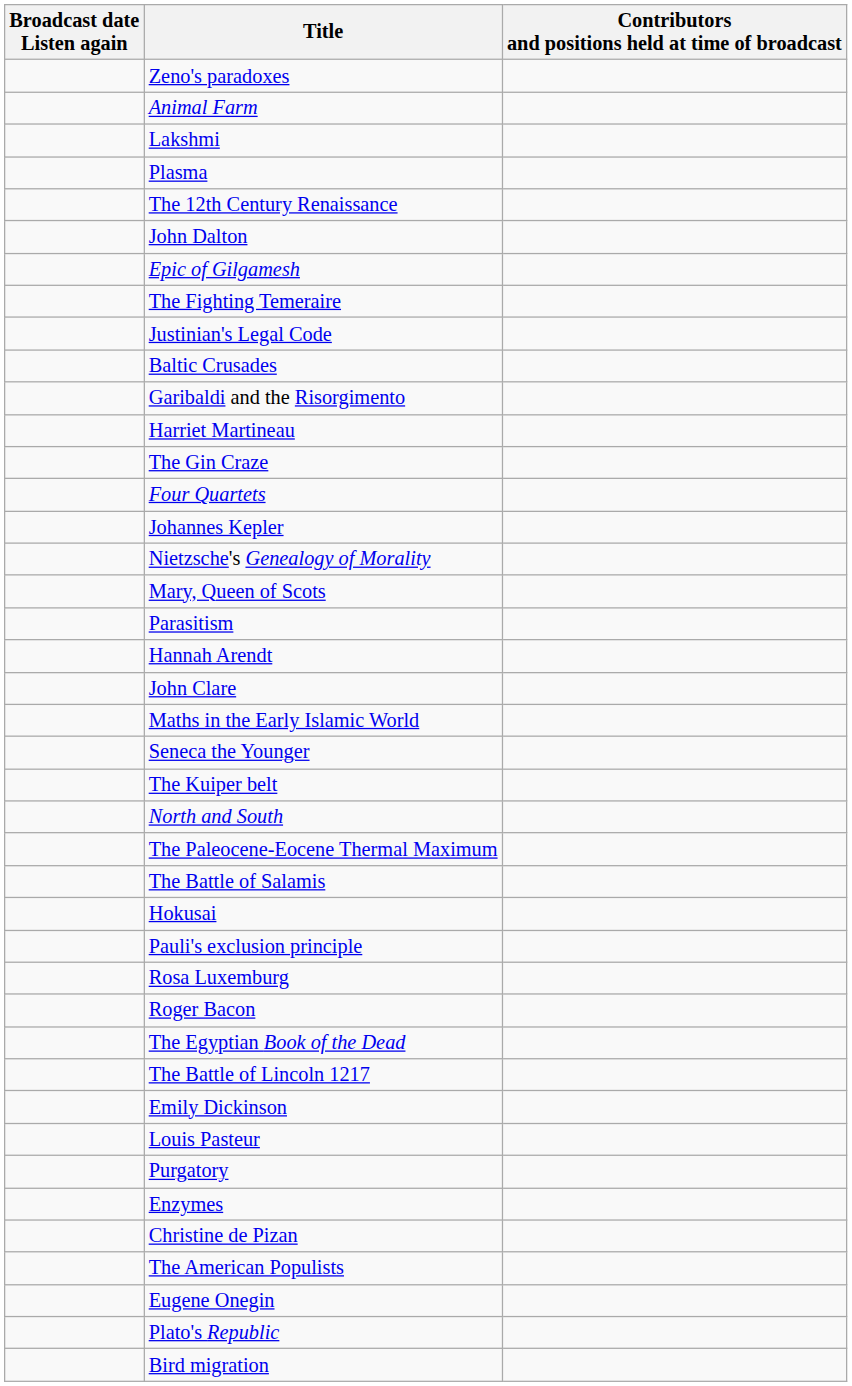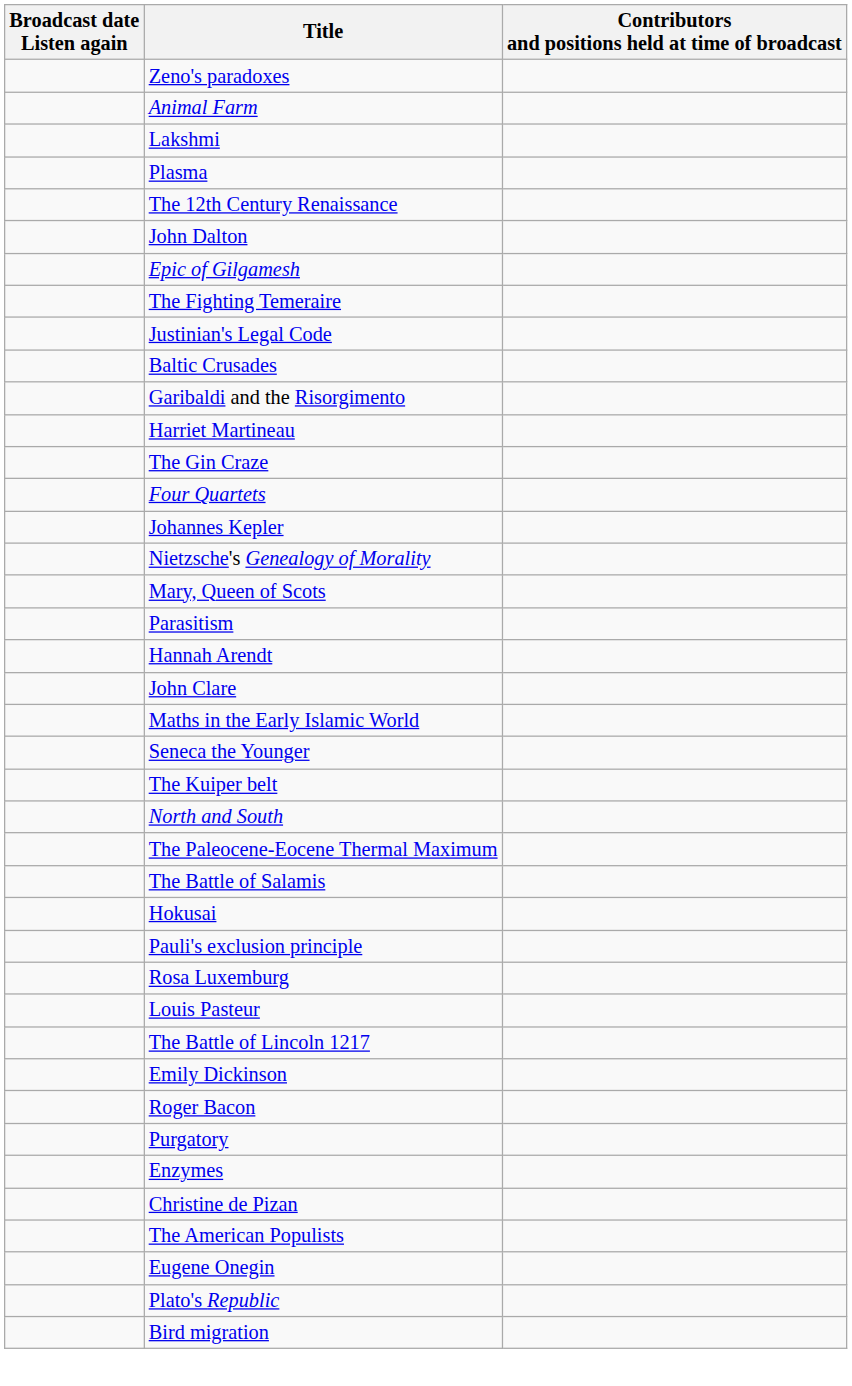 <table class="wikitable">
 <tr>
 <th>Broadcast date <br> Listen again</th>
 <th>Title</th>
 <th>Contributors <br> and positions held at time of broadcast</th>
 </tr>
 <tr>
 <td></td>
 <td><a href='#'>Zeno's paradoxes</a></td>
 <td></td>
 </tr>
 <tr>
 <td></td>
 <td><em><a href='#'>Animal Farm</a></em></td>
 <td></td>
 </tr>
 <tr>
 <td></td>
 <td><a href='#'>Lakshmi</a></td>
 <td></td>
 </tr>
 <tr>
 <td></td>
 <td><a href='#'>Plasma</a></td>
 <td></td>
 </tr>
 <tr>
 <td></td>
 <td><a href='#'>The 12th Century Renaissance</a></td>
 <td></td>
 </tr>
 <tr>
 <td></td>
 <td><a href='#'>John Dalton</a></td>
 <td></td>
 </tr>
 <tr>
 <td></td>
 <td><em><a href='#'>Epic of Gilgamesh</a></em></td>
 <td></td>
 </tr>
 <tr>
 <td></td>
 <td><a href='#'>The Fighting Temeraire</a></td>
 <td></td>
 </tr>
 <tr>
 <td></td>
 <td><a href='#'>Justinian's Legal Code</a></td>
 <td></td>
 </tr>
 <tr>
 <td></td>
 <td><a href='#'>Baltic Crusades</a></td>
 <td></td>
 </tr>
 <tr>
 <td></td>
 <td><a href='#'>Garibaldi</a> and the <a href='#'>Risorgimento</a></td>
 <td></td>
 </tr>
 <tr>
 <td></td>
 <td><a href='#'>Harriet Martineau</a></td>
 <td></td>
 </tr>
 <tr>
 <td></td>
 <td><a href='#'>The Gin Craze</a></td>
 <td></td>
 </tr>
 <tr>
 <td></td>
 <td><em><a href='#'>Four Quartets</a></em></td>
 <td></td>
 </tr>
 <tr>
 <td></td>
 <td><a href='#'>Johannes Kepler</a></td>
 <td></td>
 </tr>
 <tr>
 <td></td>
 <td><a href='#'>Nietzsche</a>'s <em><a href='#'>Genealogy of Morality</a></em></td>
 <td></td>
 </tr>
 <tr>
 <td></td>
 <td><a href='#'>Mary, Queen of Scots</a></td>
 <td></td>
 </tr>
 <tr>
 <td></td>
 <td><a href='#'>Parasitism</a></td>
 <td></td>
 </tr>
 <tr>
 <td></td>
 <td><a href='#'>Hannah Arendt</a></td>
 <td></td>
 </tr>
 <tr>
 <td></td>
 <td><a href='#'>John Clare</a></td>
 <td></td>
 </tr>
 <tr>
 <td></td>
 <td><a href='#'>Maths in the Early Islamic World</a></td>
 <td></td>
 </tr>
 <tr>
 <td></td>
 <td><a href='#'>Seneca the Younger</a></td>
 <td></td>
 </tr>
 <tr>
 <td></td>
 <td><a href='#'>The Kuiper belt</a></td>
 <td></td>
 </tr>
 <tr>
 <td></td>
 <td><a href='#'><em>North and South</em></a></td>
 <td></td>
 </tr>
 <tr>
 <td></td>
 <td><a href='#'>The Paleocene-Eocene Thermal Maximum</a></td>
 <td></td>
 </tr>
 <tr>
 <td></td>
 <td><a href='#'>The Battle of Salamis</a></td>
 <td></td>
 </tr>
 <tr>
 <td></td>
 <td><a href='#'>Hokusai</a></td>
 <td></td>
 </tr>
 <tr>
 <td></td>
 <td><a href='#'>Pauli's exclusion principle</a></td>
 <td></td>
 </tr>
 <tr>
 <td></td>
 <td><a href='#'>Rosa Luxemburg</a></td>
 <td></td>
 </tr>
 <tr>
 <td></td>
-<td><a href='#'>Roger Bacon</a></td>
-<td></td>
-</tr>
-<tr>
-<td></td>
-<td><a href='#'>The Egyptian <em>Book of the Dead</em></a></td>
+<td><a href='#'>Louis Pasteur</a></td>
 <td></td>
 </tr>
 <tr>
 <td></td>
 <td><a href='#'>The Battle of Lincoln 1217</a></td>
 <td></td>
 </tr>
 <tr>
 <td></td>
 <td><a href='#'>Emily Dickinson</a></td>
 <td></td>
 </tr>
 <tr>
 <td></td>
-<td><a href='#'>Louis Pasteur</a></td>
+<td><a href='#'>Roger Bacon</a></td>
 <td></td>
 </tr>
 <tr>
 <td></td>
 <td><a href='#'>Purgatory</a></td>
 <td></td>
 </tr>
 <tr>
 <td></td>
 <td><a href='#'>Enzymes</a></td>
 <td></td>
 </tr>
 <tr>
 <td></td>
 <td><a href='#'>Christine de Pizan</a></td>
 <td></td>
 </tr>
 <tr>
 <td></td>
 <td><a href='#'>The American Populists</a></td>
 <td></td>
 </tr>
 <tr>
 <td></td>
 <td><a href='#'>Eugene Onegin</a></td>
 <td></td>
 </tr>
 <tr>
 <td></td>
 <td><a href='#'>Plato's <em>Republic</em></a></td>
 <td></td>
 </tr>
 <tr>
 <td></td>
 <td><a href='#'>Bird migration</a></td>
 <td></td>
 </tr>
 </table>
